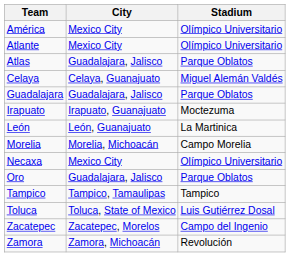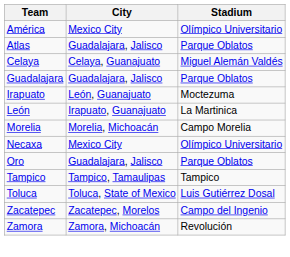 <table class="wikitable" class="toccolours sortable">
 <tr>
 <th>Team</th>
 <th>City</th>
 <th>Stadium</th>
 </tr>
 <tr>
 <td><a href='#'>América</a></td>
-<td><a href='#'>Mexico City</a></td>
-<td><a href='#'>Olímpico Universitario</a></td>
-</tr>
-<tr>
-<td><a href='#'>Atlante</a></td>
 <td><a href='#'>Mexico City</a></td>
 <td><a href='#'>Olímpico Universitario</a></td>
 </tr>
 <tr>
 <td><a href='#'>Atlas</a></td>
 <td><a href='#'>Guadalajara</a>, <a href='#'>Jalisco</a></td>
 <td><a href='#'>Parque Oblatos</a></td>
 </tr>
 <tr>
 <td><a href='#'>Celaya</a></td>
 <td><a href='#'>Celaya</a>, <a href='#'>Guanajuato</a></td>
 <td><a href='#'>Miguel Alemán Valdés</a></td>
 </tr>
 <tr>
 <td><a href='#'>Guadalajara</a></td>
 <td><a href='#'>Guadalajara</a>, <a href='#'>Jalisco</a></td>
 <td><a href='#'>Parque Oblatos</a></td>
 </tr>
 <tr>
 <td><a href='#'>Irapuato</a></td>
-<td><a href='#'>Irapuato</a>, <a href='#'>Guanajuato</a></td>
+<td><a href='#'>León</a>, <a href='#'>Guanajuato</a></td>
 <td>Moctezuma</td>
 </tr>
 <tr>
 <td><a href='#'>León</a></td>
-<td><a href='#'>León</a>, <a href='#'>Guanajuato</a></td>
+<td><a href='#'>Irapuato</a>, <a href='#'>Guanajuato</a></td>
 <td>La Martinica</td>
 </tr>
 <tr>
 <td><a href='#'>Morelia</a></td>
 <td><a href='#'>Morelia</a>, <a href='#'>Michoacán</a></td>
 <td>Campo Morelia</td>
 </tr>
 <tr>
 <td><a href='#'>Necaxa</a></td>
 <td><a href='#'>Mexico City</a></td>
 <td><a href='#'>Olímpico Universitario</a></td>
 </tr>
 <tr>
 <td><a href='#'>Oro</a></td>
 <td><a href='#'>Guadalajara</a>, <a href='#'>Jalisco</a></td>
 <td><a href='#'>Parque Oblatos</a></td>
 </tr>
 <tr>
 <td><a href='#'>Tampico</a></td>
 <td><a href='#'>Tampico</a>, <a href='#'>Tamaulipas</a></td>
 <td>Tampico</td>
 </tr>
 <tr>
 <td><a href='#'>Toluca</a></td>
 <td><a href='#'>Toluca</a>, <a href='#'>State of Mexico</a></td>
 <td><a href='#'>Luis Gutiérrez Dosal</a></td>
 </tr>
 <tr>
 <td><a href='#'>Zacatepec</a></td>
 <td><a href='#'>Zacatepec</a>, <a href='#'>Morelos</a></td>
 <td><a href='#'>Campo del Ingenio</a></td>
 </tr>
 <tr>
 <td><a href='#'>Zamora</a></td>
 <td><a href='#'>Zamora</a>, <a href='#'>Michoacán</a></td>
 <td>Revolución</td>
 </tr>
 </table>
